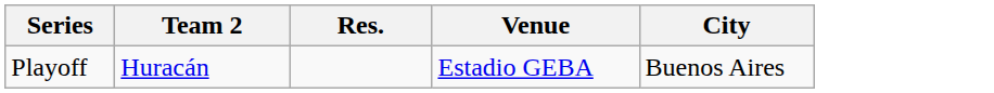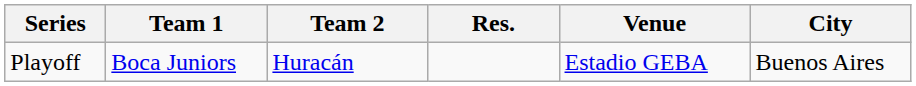 <table class=wikitable>
 <tr>
 <th width=60px>Series</th>
+<th width=100px>Team 1</th>
 <th width=100px>Team 2</th>
 <th width=80px>Res.</th>
 <th width=120px>Venue</th>
 <th width=100px>City</th>
 </tr>
 <tr>
 <td>Playoff</td>
+<td><a href='#'>Boca Juniors</a></td>
 <td><a href='#'>Huracán</a></td>
 <td></td>
 <td><a href='#'>Estadio GEBA</a></td>
 <td>Buenos Aires</td>
 </tr>
 </table>
